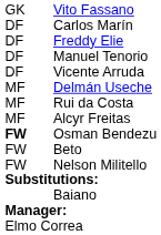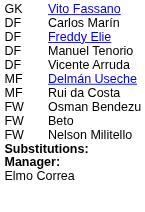 <table cellspacing="0" cellpadding="0" style="font-size:90%; margin:0.2em auto;">
 <tr>
 <th width="25"></th>
 <th width="25"></th>
 </tr>
 <tr>
 <td>GK</td>
 <td><strong> </strong></td>
 <td> <a href='#'>Vito Fassano</a></td>
 </tr>
 <tr>
 <td>DF</td>
 <td><strong> </strong></td>
 <td> Carlos Marín</td>
 </tr>
 <tr>
 <td>DF</td>
 <td><strong> </strong></td>
 <td> <a href='#'>Freddy Elie</a></td>
 </tr>
 <tr>
 <td>DF</td>
 <td><strong> </strong></td>
 <td> Manuel Tenorio</td>
 </tr>
 <tr>
 <td>DF</td>
 <td><strong> </strong></td>
 <td> Vicente Arruda</td>
 </tr>
 <tr>
 <td>MF</td>
 <td><strong> </strong></td>
 <td> <a href='#'>Delmán Useche</a></td>
 </tr>
 <tr>
 <td>MF</td>
 <td><strong> </strong></td>
 <td> Rui da Costa</td>
 </tr>
 <tr>
-<td>MF</td>
-<td><strong> </strong></td>
-<td> Alcyr Freitas</td>
-<td></td>
-<td></td>
-</tr>
-<tr>
-<td><strong>FW</strong></td>
+<td>FW</td>
 <td><strong> </strong></td>
 <td> Osman Bendezu</td>
 </tr>
 <tr>
 <td>FW</td>
 <td><strong> </strong></td>
 <td> Beto</td>
 </tr>
 <tr>
 <td>FW</td>
 <td><strong> </strong></td>
 <td> Nelson Militello</td>
 </tr>
 <tr>
 <td colspan=3><strong>Substitutions:</strong></td>
 </tr>
 <tr>
-<td></td>
-<td><strong> </strong></td>
-<td> Baiano</td>
-<td></td>
-<td></td>
-</tr>
-<tr>
 <td colspan=3><strong>Manager:</strong></td>
 </tr>
 <tr>
 <td colspan=4> Elmo Correa</td>
 </tr>
 </table>
